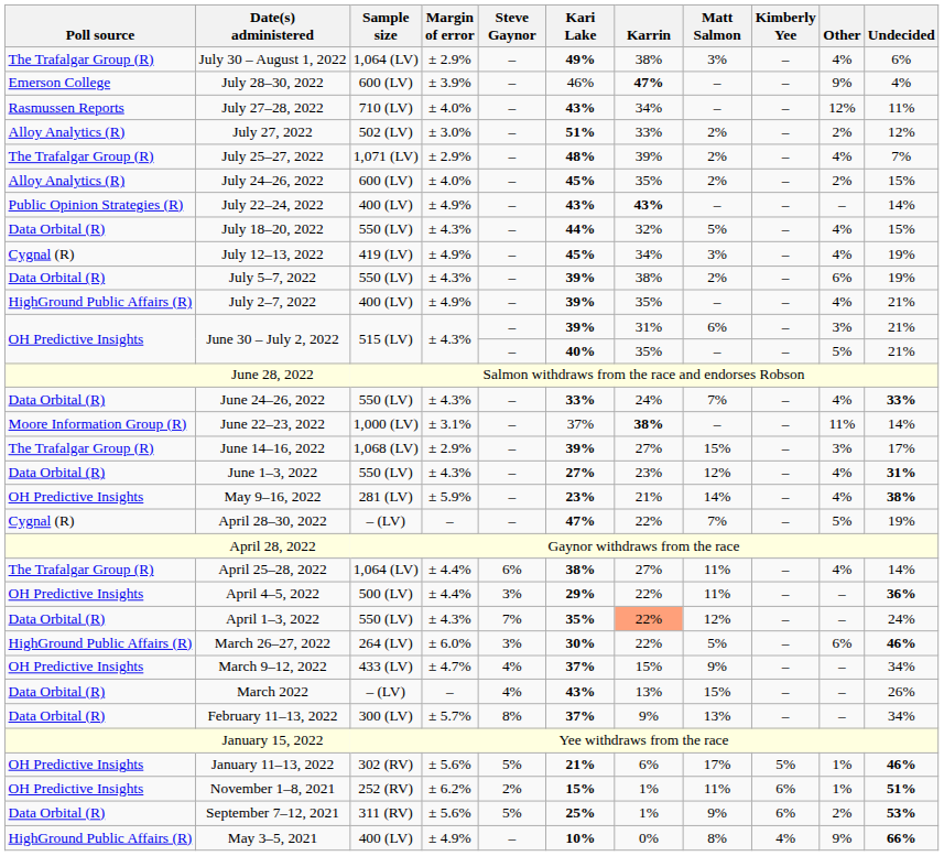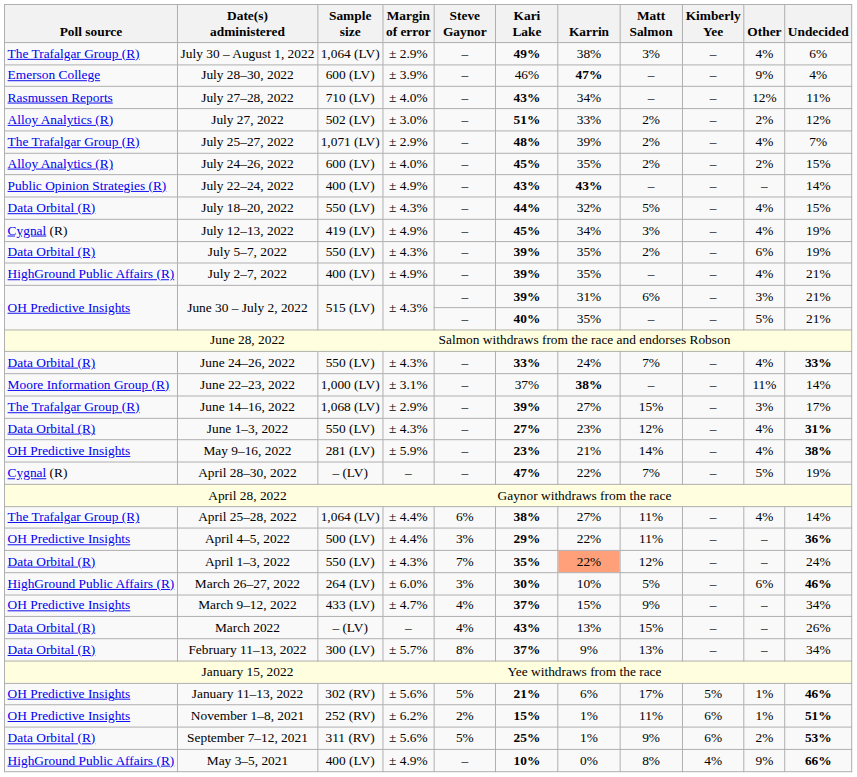 <table class="wikitable" style="font-size:90%;text-align:center;">
 <tr valign=bottom>
 <th>Poll source</th>
 <th>Date(s)<br>administered</th>
 <th>Sample<br>size</th>
 <th>Margin<br>of error</th>
 <th style="width:60px;">Steve<br>Gaynor</th>
 <th style="width:60px;">Kari<br>Lake</th>
 <th style="width:60px;">Karrin<br></th>
 <th style="width:60px;">Matt<br>Salmon</th>
 <th style="width:60px;">Kimberly<br>Yee</th>
 <th>Other</th>
 <th>Undecided</th>
 </tr>
 <tr>
 <td style="text-align:left;"><a href='#'>The Trafalgar Group (R)</a></td>
 <td>July 30 – August 1, 2022</td>
 <td>1,064 (LV)</td>
 <td>± 2.9%</td>
 <td>–</td>
 <td><strong>49%</strong></td>
 <td>38%</td>
 <td>3%</td>
 <td>–</td>
 <td>4%</td>
 <td>6%</td>
 </tr>
 <tr>
 <td style="text-align:left;"><a href='#'>Emerson College</a></td>
 <td>July 28–30, 2022</td>
 <td>600 (LV)</td>
 <td>± 3.9%</td>
 <td>–</td>
 <td>46%</td>
 <td><strong>47%</strong></td>
 <td>–</td>
 <td>–</td>
 <td>9%</td>
 <td>4%</td>
 </tr>
 <tr>
 <td style="text-align:left;"><a href='#'>Rasmussen Reports</a></td>
 <td>July 27–28, 2022</td>
 <td>710 (LV)</td>
 <td>± 4.0%</td>
 <td>–</td>
 <td><strong>43%</strong></td>
 <td>34%</td>
 <td>–</td>
 <td>–</td>
 <td>12%</td>
 <td>11%</td>
 </tr>
 <tr>
 <td style="text-align:left;"><a href='#'>Alloy Analytics (R)</a></td>
 <td>July 27, 2022</td>
 <td>502 (LV)</td>
 <td>± 3.0%</td>
 <td>–</td>
 <td><strong>51%</strong></td>
 <td>33%</td>
 <td>2%</td>
 <td>–</td>
 <td>2%</td>
 <td>12%</td>
 </tr>
 <tr>
 <td style="text-align:left;"><a href='#'>The Trafalgar Group (R)</a></td>
 <td>July 25–27, 2022</td>
 <td>1,071 (LV)</td>
 <td>± 2.9%</td>
 <td>–</td>
 <td><strong>48%</strong></td>
 <td>39%</td>
 <td>2%</td>
 <td>–</td>
 <td>4%</td>
 <td>7%</td>
 </tr>
 <tr>
 <td style="text-align:left;"><a href='#'>Alloy Analytics (R)</a></td>
 <td>July 24–26, 2022</td>
 <td>600 (LV)</td>
 <td>± 4.0%</td>
 <td>–</td>
 <td><strong>45%</strong></td>
 <td>35%</td>
 <td>2%</td>
 <td>–</td>
 <td>2%</td>
 <td>15%</td>
 </tr>
 <tr>
 <td style="text-align:left;"><a href='#'>Public Opinion Strategies (R)</a></td>
 <td>July 22–24, 2022</td>
 <td>400 (LV)</td>
 <td>± 4.9%</td>
 <td>–</td>
 <td><strong>43%</strong></td>
 <td><strong>43%</strong></td>
 <td>–</td>
 <td>–</td>
 <td>–</td>
 <td>14%</td>
 </tr>
 <tr>
 <td style="text-align:left;"><a href='#'>Data Orbital (R)</a></td>
 <td>July 18–20, 2022</td>
 <td>550 (LV)</td>
 <td>± 4.3%</td>
 <td>–</td>
 <td><strong>44%</strong></td>
 <td>32%</td>
 <td>5%</td>
 <td>–</td>
 <td>4%</td>
 <td>15%</td>
 </tr>
 <tr>
 <td style="text-align:left;"><a href='#'>Cygnal</a> (R)</td>
 <td>July 12–13, 2022</td>
 <td>419 (LV)</td>
 <td>± 4.9%</td>
 <td>–</td>
 <td><strong>45%</strong></td>
 <td>34%</td>
 <td>3%</td>
 <td>–</td>
 <td>4%</td>
 <td>19%</td>
 </tr>
 <tr>
 <td style="text-align:left;"><a href='#'>Data Orbital (R)</a></td>
 <td>July 5–7, 2022</td>
 <td>550 (LV)</td>
 <td>± 4.3%</td>
 <td>–</td>
 <td><strong>39%</strong></td>
-<td>38%</td>
+<td>35%</td>
 <td>2%</td>
 <td>–</td>
 <td>6%</td>
 <td>19%</td>
 </tr>
 <tr>
 <td style="text-align:left;"><a href='#'>HighGround Public Affairs (R)</a></td>
 <td>July 2–7, 2022</td>
 <td>400 (LV)</td>
 <td>± 4.9%</td>
 <td>–</td>
 <td><strong>39%</strong></td>
 <td>35%</td>
 <td>–</td>
 <td>–</td>
 <td>4%</td>
 <td>21%</td>
 </tr>
 <tr>
 <td style="text-align:left;" rowspan="2"><a href='#'>OH Predictive Insights</a></td>
 <td rowspan="2">June 30 – July 2, 2022</td>
 <td rowspan="2">515 (LV)</td>
 <td rowspan="2">± 4.3%</td>
 <td>–</td>
 <td><strong>39%</strong></td>
 <td>31%</td>
 <td>6%</td>
 <td>–</td>
 <td>3%</td>
 <td>21%</td>
 </tr>
 <tr>
 <td>–</td>
 <td><strong>40%</strong></td>
 <td>35%</td>
 <td>–</td>
 <td>–</td>
 <td>5%</td>
 <td>21%</td>
 </tr>
 <tr style="background:lightyellow;">
 <td style="border-right-style:hidden; background:lightyellow;"></td>
 <td style="border-right-style:hidden; ">June 28, 2022</td>
 <td colspan="19">Salmon withdraws from the race and endorses Robson</td>
 </tr>
 <tr>
 <td style="text-align:left;"><a href='#'>Data Orbital (R)</a></td>
 <td>June 24–26, 2022</td>
 <td>550 (LV)</td>
 <td>± 4.3%</td>
 <td>–</td>
 <td><strong>33%</strong></td>
 <td>24%</td>
 <td>7%</td>
 <td>–</td>
 <td>4%</td>
 <td><strong>33%</strong></td>
 </tr>
 <tr>
 <td style="text-align:left;"><a href='#'>Moore Information Group (R)</a></td>
 <td>June 22–23, 2022</td>
 <td>1,000 (LV)</td>
 <td>± 3.1%</td>
 <td>–</td>
 <td>37%</td>
 <td><strong>38%</strong></td>
 <td>–</td>
 <td>–</td>
 <td>11%</td>
 <td>14%</td>
 </tr>
 <tr>
 <td style="text-align:left;"><a href='#'>The Trafalgar Group (R)</a></td>
 <td>June 14–16, 2022</td>
 <td>1,068 (LV)</td>
 <td>± 2.9%</td>
 <td>–</td>
 <td><strong>39%</strong></td>
 <td>27%</td>
 <td>15%</td>
 <td>–</td>
 <td>3%</td>
 <td>17%</td>
 </tr>
 <tr>
 <td style="text-align:left;"><a href='#'>Data Orbital (R)</a></td>
 <td>June 1–3, 2022</td>
 <td>550 (LV)</td>
 <td>± 4.3%</td>
 <td>–</td>
 <td><strong>27%</strong></td>
 <td>23%</td>
 <td>12%</td>
 <td>–</td>
 <td>4%</td>
 <td><strong>31%</strong></td>
 </tr>
 <tr>
 <td style="text-align:left;"><a href='#'>OH Predictive Insights</a></td>
 <td>May 9–16, 2022</td>
 <td>281 (LV)</td>
 <td>± 5.9%</td>
 <td>–</td>
 <td><strong>23%</strong></td>
 <td>21%</td>
 <td>14%</td>
 <td>–</td>
 <td>4%</td>
 <td><strong>38%</strong></td>
 </tr>
 <tr>
 <td style="text-align:left;"><a href='#'>Cygnal</a> (R)</td>
 <td>April 28–30, 2022</td>
 <td>– (LV)</td>
 <td>–</td>
 <td>–</td>
 <td><strong>47%</strong></td>
 <td>22%</td>
 <td>7%</td>
 <td>–</td>
 <td>5%</td>
 <td>19%</td>
 </tr>
 <tr style="background:lightyellow;">
 <td style="border-right-style:hidden; background:lightyellow;"></td>
 <td style="border-right-style:hidden; ">April 28, 2022</td>
 <td colspan="19">Gaynor withdraws from the race</td>
 </tr>
 <tr>
 <td style="text-align:left;"><a href='#'>The Trafalgar Group (R)</a></td>
 <td>April 25–28, 2022</td>
 <td>1,064 (LV)</td>
 <td>± 4.4%</td>
 <td>6%</td>
 <td><strong>38%</strong></td>
 <td>27%</td>
 <td>11%</td>
 <td>–</td>
 <td>4%</td>
 <td>14%</td>
 </tr>
 <tr>
 <td style="text-align:left;"><a href='#'>OH Predictive Insights</a></td>
 <td>April 4–5, 2022</td>
 <td>500 (LV)</td>
 <td>± 4.4%</td>
 <td>3%</td>
 <td><strong>29%</strong></td>
 <td>22%</td>
 <td>11%</td>
 <td>–</td>
 <td>–</td>
 <td><strong>36%</strong></td>
 </tr>
 <tr>
 <td style="text-align:left;"><a href='#'>Data Orbital (R)</a></td>
 <td>April 1–3, 2022</td>
 <td>550 (LV)</td>
 <td>± 4.3%</td>
 <td>7%</td>
 <td><strong>35%</strong></td>
 <td style="background: lightsalmon;">22%</td>
 <td>12%</td>
 <td>–</td>
 <td>–</td>
 <td>24%</td>
 </tr>
 <tr>
 <td style="text-align:left;"><a href='#'>HighGround Public Affairs (R)</a></td>
 <td>March 26–27, 2022</td>
 <td>264 (LV)</td>
 <td>± 6.0%</td>
 <td>3%</td>
 <td><strong>30%</strong></td>
-<td>22%</td>
+<td>10%</td>
 <td>5%</td>
 <td>–</td>
 <td>6%</td>
 <td><strong>46%</strong></td>
 </tr>
 <tr>
 <td style="text-align:left;"><a href='#'>OH Predictive Insights</a></td>
 <td>March 9–12, 2022</td>
 <td>433 (LV)</td>
 <td>± 4.7%</td>
 <td>4%</td>
 <td><strong>37%</strong></td>
 <td>15%</td>
 <td>9%</td>
 <td>–</td>
 <td>–</td>
 <td>34%</td>
 </tr>
 <tr>
 <td style="text-align:left;"><a href='#'>Data Orbital (R)</a></td>
 <td>March 2022</td>
 <td>– (LV)</td>
 <td>–</td>
 <td>4%</td>
 <td><strong>43%</strong></td>
 <td>13%</td>
 <td>15%</td>
 <td>–</td>
 <td>–</td>
 <td>26%</td>
 </tr>
 <tr>
 <td style="text-align:left;"><a href='#'>Data Orbital (R)</a></td>
 <td>February 11–13, 2022</td>
 <td>300 (LV)</td>
 <td>± 5.7%</td>
 <td>8%</td>
 <td><strong>37%</strong></td>
 <td>9%</td>
 <td>13%</td>
 <td>–</td>
 <td>–</td>
 <td>34%</td>
 </tr>
 <tr style="background:lightyellow;">
 <td style="border-right-style:hidden; background:lightyellow;"></td>
 <td style="border-right-style:hidden; ">January 15, 2022</td>
 <td colspan="19">Yee withdraws from the race</td>
 </tr>
 <tr>
 <td style="text-align:left;"><a href='#'>OH Predictive Insights</a></td>
 <td>January 11–13, 2022</td>
 <td>302 (RV)</td>
 <td>± 5.6%</td>
 <td>5%</td>
 <td><strong>21%</strong></td>
 <td>6%</td>
 <td>17%</td>
 <td>5%</td>
 <td>1%</td>
 <td><strong>46%</strong></td>
 </tr>
 <tr>
 <td style="text-align:left;"><a href='#'>OH Predictive Insights</a></td>
 <td>November 1–8, 2021</td>
 <td>252 (RV)</td>
 <td>± 6.2%</td>
 <td>2%</td>
 <td><strong>15%</strong></td>
 <td>1%</td>
 <td>11%</td>
 <td>6%</td>
 <td>1%</td>
 <td><strong>51%</strong></td>
 </tr>
 <tr>
 <td style="text-align:left;"><a href='#'>Data Orbital (R)</a></td>
 <td>September 7–12, 2021</td>
 <td>311 (RV)</td>
 <td>± 5.6%</td>
 <td>5%</td>
 <td><strong>25%</strong></td>
 <td>1%</td>
 <td>9%</td>
 <td>6%</td>
 <td>2%</td>
 <td><strong>53%</strong></td>
 </tr>
 <tr>
 <td style="text-align:left;"><a href='#'>HighGround Public Affairs (R)</a></td>
 <td>May 3–5, 2021</td>
 <td>400 (LV)</td>
 <td>± 4.9%</td>
 <td>–</td>
 <td><strong>10%</strong></td>
 <td>0%</td>
 <td>8%</td>
 <td>4%</td>
 <td>9%</td>
 <td><strong>66%</strong></td>
 </tr>
 </table>
